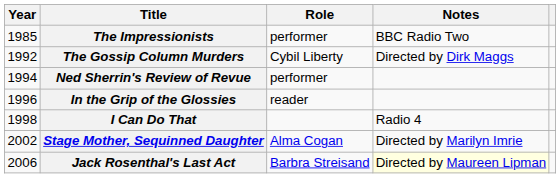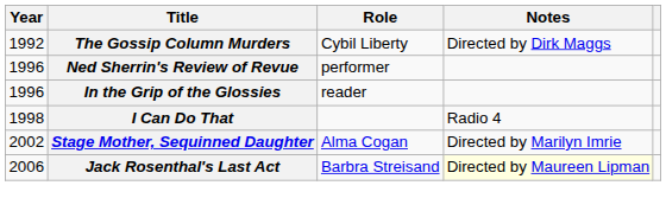 <table class="wikitable sortable plainrowheaders">
 <tr>
 <th scope="col">Year</th>
 <th scope="col">Title</th>
 <th scope="col">Role</th>
 <th scope="col" class="unsortable">Notes</th>
 <th scope="col" class="unsortable"></th>
 </tr>
 <tr>
-<td>1985</td>
-<th scope=row><em>The Impressionists</em></th>
-<td>performer</td>
-<td>BBC Radio Two</td>
-<td align="center"></td>
-</tr>
-<tr>
 <td>1992</td>
 <th scope=row><em>The Gossip Column Murders</em></th>
 <td>Cybil Liberty</td>
 <td>Directed by <a href='#'>Dirk Maggs</a></td>
 <td align="center"></td>
 </tr>
 <tr>
-<td>1994</td>
+<td>1996</td>
 <th scope=row><em>Ned Sherrin's Review of Revue</em></th>
 <td>performer</td>
 <td></td>
 <td align="center"></td>
 </tr>
 <tr>
 <td>1996</td>
 <th scope=row><em>In the Grip of the Glossies</em></th>
 <td>reader</td>
 <td></td>
 <td align="center"></td>
 </tr>
 <tr>
 <td>1998</td>
 <th scope=row><em>I Can Do That</em></th>
 <td></td>
 <td>Radio 4</td>
 <td align="center"></td>
 </tr>
 <tr>
 <td>2002</td>
 <th scope=row><em><a href='#'>Stage Mother, Sequinned Daughter</a></em></th>
 <td><a href='#'>Alma Cogan</a></td>
 <td>Directed by <a href='#'>Marilyn Imrie</a></td>
 <td align="center"></td>
 </tr>
 <tr>
 <td>2006</td>
 <th scope=row><em>Jack Rosenthal's Last Act</em></th>
 <td><a href='#'>Barbra Streisand</a></td>
 <td style="background: lightyellow;">Directed by <a href='#'>Maureen Lipman</a></td>
 <td align="center"></td>
 </tr>
 </table>
